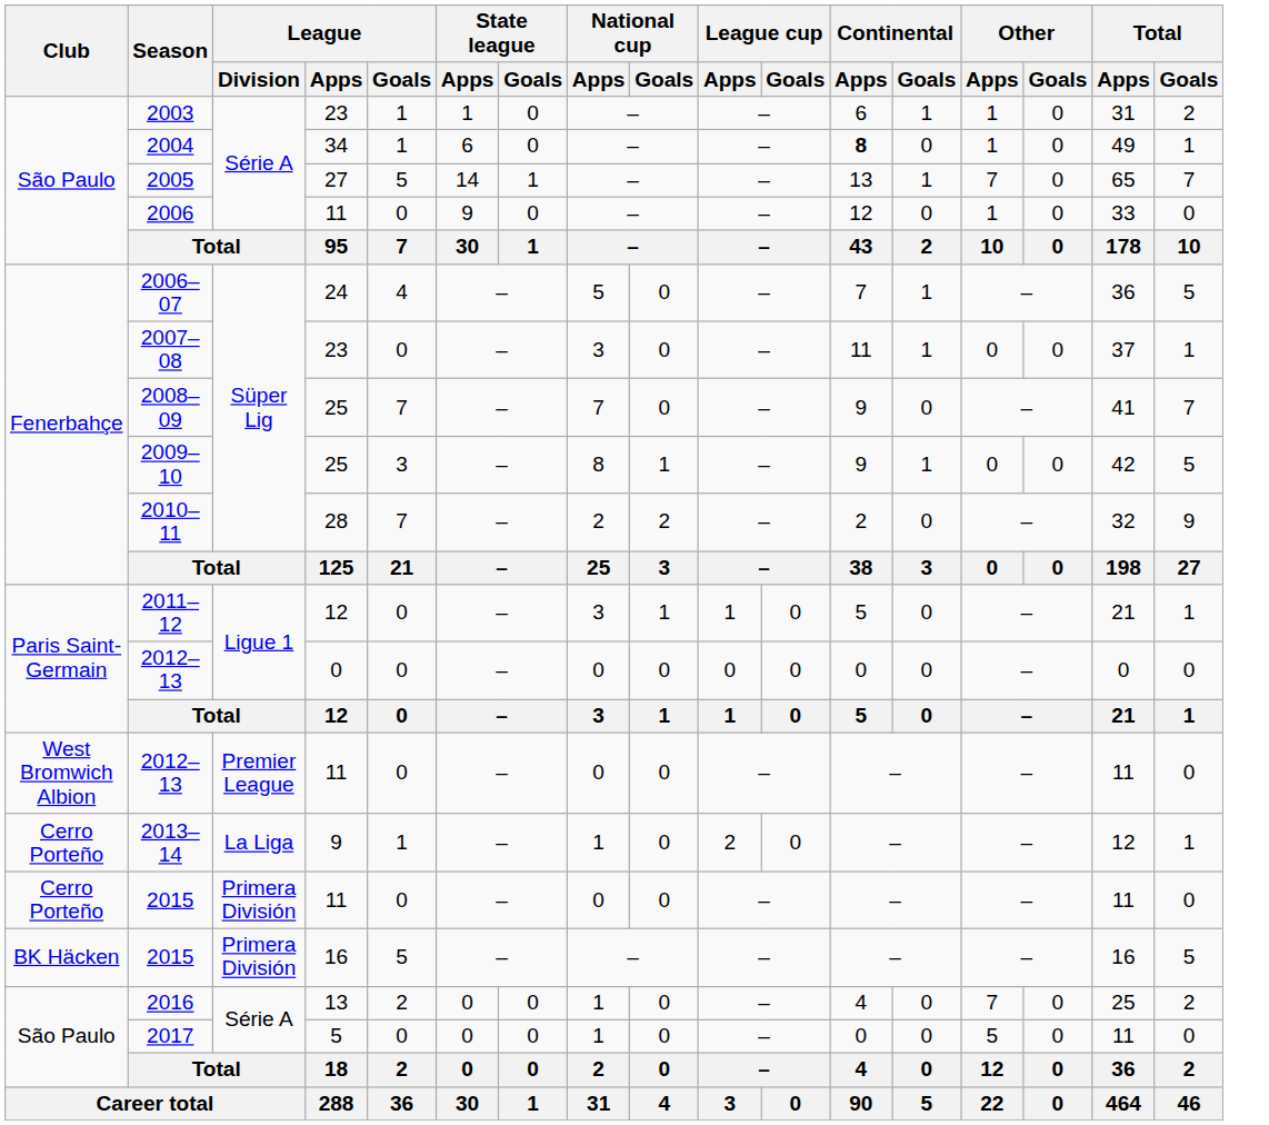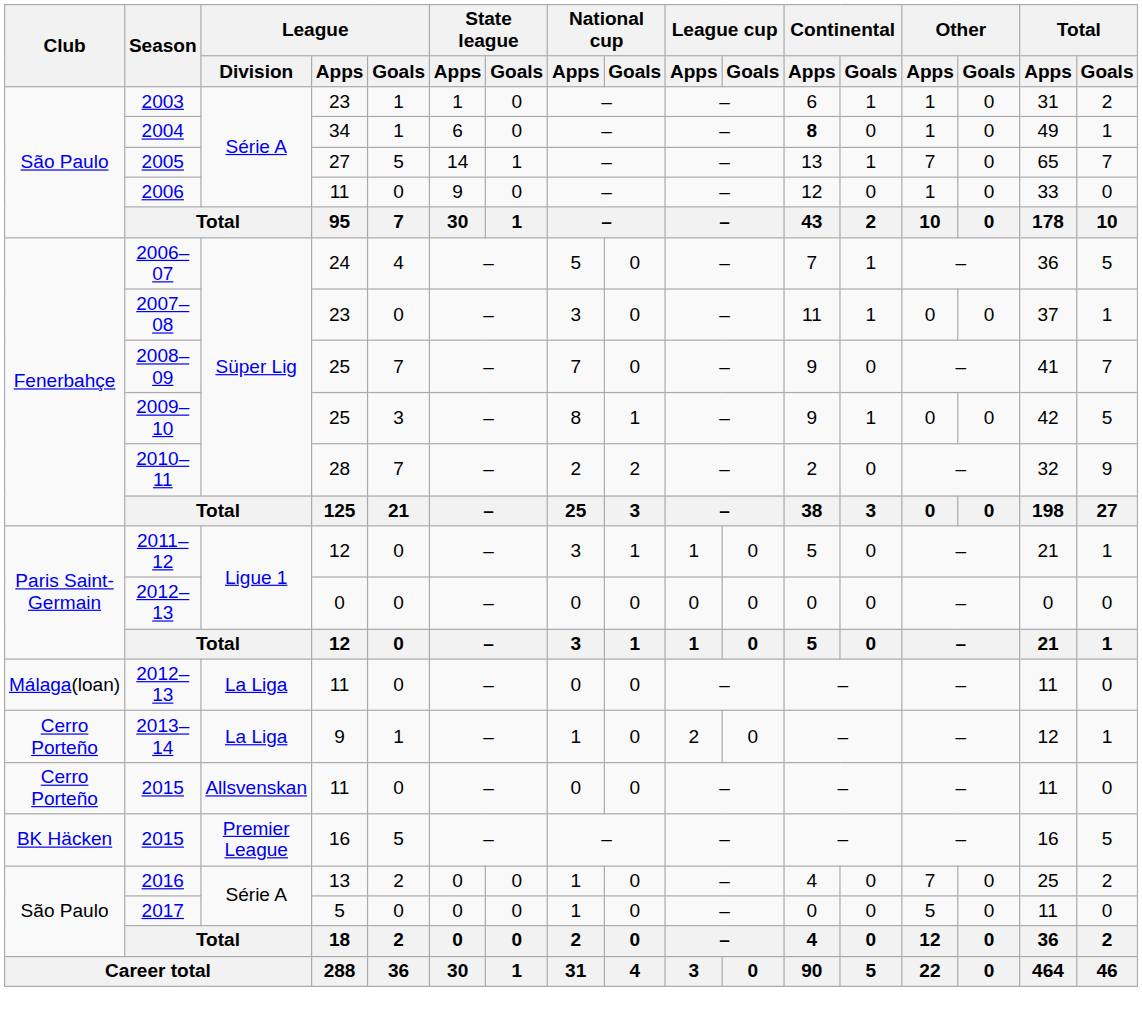 <table class="wikitable" style="text-align:center">
 <tr>
 <th rowspan="2">Club</th>
 <th rowspan="2">Season</th>
 <th colspan="3">League</th>
 <th colspan="2">State league</th>
 <th colspan="2">National cup</th>
 <th colspan="2">League cup</th>
 <th colspan="2">Continental</th>
 <th colspan="2">Other</th>
 <th colspan="2">Total</th>
 </tr>
 <tr>
 <th>Division</th>
 <th>Apps</th>
 <th>Goals</th>
 <th>Apps</th>
 <th>Goals</th>
 <th>Apps</th>
 <th>Goals</th>
 <th>Apps</th>
 <th>Goals</th>
 <th>Apps</th>
 <th>Goals</th>
 <th>Apps</th>
 <th>Goals</th>
 <th>Apps</th>
 <th>Goals</th>
 </tr>
 <tr>
 <td rowspan="5"><a href='#'>São Paulo</a></td>
 <td><a href='#'>2003</a></td>
 <td rowspan="4"><a href='#'>Série A</a></td>
 <td>23</td>
 <td>1</td>
 <td>1</td>
 <td>0</td>
 <td colspan="2">–</td>
 <td colspan="2">–</td>
 <td>6</td>
 <td>1</td>
 <td>1</td>
 <td>0</td>
 <td>31</td>
 <td>2</td>
 </tr>
 <tr>
 <td><a href='#'>2004</a></td>
 <td>34</td>
 <td>1</td>
 <td>6</td>
 <td>0</td>
 <td colspan="2">–</td>
 <td colspan="2">–</td>
 <td><strong>8</strong></td>
 <td>0</td>
 <td>1</td>
 <td>0</td>
 <td>49</td>
 <td>1</td>
 </tr>
 <tr>
 <td><a href='#'>2005</a></td>
 <td>27</td>
 <td>5</td>
 <td>14</td>
 <td>1</td>
 <td colspan="2">–</td>
 <td colspan="2">–</td>
 <td>13</td>
 <td>1</td>
 <td>7</td>
 <td>0</td>
 <td>65</td>
 <td>7</td>
 </tr>
 <tr>
 <td><a href='#'>2006</a></td>
 <td>11</td>
 <td>0</td>
 <td>9</td>
 <td>0</td>
 <td colspan="2">–</td>
 <td colspan="2">–</td>
 <td>12</td>
 <td>0</td>
 <td>1</td>
 <td>0</td>
 <td>33</td>
 <td>0</td>
 </tr>
 <tr>
 <th colspan="2">Total</th>
 <th>95</th>
 <th>7</th>
 <th>30</th>
 <th>1</th>
 <th colspan="2">–</th>
 <th colspan="2">–</th>
 <th>43</th>
 <th>2</th>
 <th>10</th>
 <th>0</th>
 <th>178</th>
 <th>10</th>
 </tr>
 <tr>
 <td rowspan="6"><a href='#'>Fenerbahçe</a></td>
 <td><a href='#'>2006–07</a></td>
 <td rowspan="5"><a href='#'>Süper Lig</a></td>
 <td>24</td>
 <td>4</td>
 <td colspan="2">–</td>
 <td>5</td>
 <td>0</td>
 <td colspan="2">–</td>
 <td>7</td>
 <td>1</td>
 <td colspan="2">–</td>
 <td>36</td>
 <td>5</td>
 </tr>
 <tr>
 <td><a href='#'>2007–08</a></td>
 <td>23</td>
 <td>0</td>
 <td colspan="2">–</td>
 <td>3</td>
 <td>0</td>
 <td colspan="2">–</td>
 <td>11</td>
 <td>1</td>
 <td>0</td>
 <td>0</td>
 <td>37</td>
 <td>1</td>
 </tr>
 <tr>
 <td><a href='#'>2008–09</a></td>
 <td>25</td>
 <td>7</td>
 <td colspan="2">–</td>
 <td>7</td>
 <td>0</td>
 <td colspan="2">–</td>
 <td>9</td>
 <td>0</td>
 <td colspan="2">–</td>
 <td>41</td>
 <td>7</td>
 </tr>
 <tr>
 <td><a href='#'>2009–10</a></td>
 <td>25</td>
 <td>3</td>
 <td colspan="2">–</td>
 <td>8</td>
 <td>1</td>
 <td colspan="2">–</td>
 <td>9</td>
 <td>1</td>
 <td>0</td>
 <td>0</td>
 <td>42</td>
 <td>5</td>
 </tr>
 <tr>
 <td><a href='#'>2010–11</a></td>
 <td>28</td>
 <td>7</td>
 <td colspan="2">–</td>
 <td>2</td>
 <td>2</td>
 <td colspan="2">–</td>
 <td>2</td>
 <td>0</td>
 <td colspan="2">–</td>
 <td>32</td>
 <td>9</td>
 </tr>
 <tr>
 <th colspan="2">Total</th>
 <th>125</th>
 <th>21</th>
 <th colspan="2">–</th>
 <th>25</th>
 <th>3</th>
 <th colspan="2">–</th>
 <th>38</th>
 <th>3</th>
 <th>0</th>
 <th>0</th>
 <th>198</th>
 <th>27</th>
 </tr>
 <tr>
 <td rowspan="3"><a href='#'>Paris Saint-Germain</a></td>
 <td><a href='#'>2011–12</a></td>
 <td rowspan="2"><a href='#'>Ligue 1</a></td>
 <td>12</td>
 <td>0</td>
 <td colspan="2">–</td>
 <td>3</td>
 <td>1</td>
 <td>1</td>
 <td>0</td>
 <td>5</td>
 <td>0</td>
 <td colspan="2">–</td>
 <td>21</td>
 <td>1</td>
 </tr>
 <tr>
 <td><a href='#'>2012–13</a></td>
 <td>0</td>
 <td>0</td>
 <td colspan="2">–</td>
 <td>0</td>
 <td>0</td>
 <td>0</td>
 <td>0</td>
 <td>0</td>
 <td>0</td>
 <td colspan="2">–</td>
 <td>0</td>
 <td>0</td>
 </tr>
 <tr>
 <th colspan="2">Total</th>
 <th>12</th>
 <th>0</th>
 <th colspan="2">–</th>
 <th>3</th>
 <th>1</th>
 <th>1</th>
 <th>0</th>
 <th>5</th>
 <th>0</th>
 <th colspan="2">–</th>
 <th>21</th>
 <th>1</th>
 </tr>
 <tr>
-<td><a href='#'>West Bromwich Albion</a></td>
+<td><a href='#'>Málaga</a>(loan)</td>
 <td><a href='#'>2012–13</a></td>
-<td><a href='#'>Premier League</a></td>
+<td><a href='#'>La Liga</a></td>
 <td>11</td>
 <td>0</td>
 <td colspan="2">–</td>
 <td>0</td>
 <td>0</td>
 <td colspan="2">–</td>
 <td colspan="2">–</td>
 <td colspan="2">–</td>
 <td>11</td>
 <td>0</td>
 </tr>
 <tr>
 <td><a href='#'>Cerro Porteño</a></td>
 <td><a href='#'>2013–14</a></td>
 <td><a href='#'>La Liga</a></td>
 <td>9</td>
 <td>1</td>
 <td colspan="2">–</td>
 <td>1</td>
 <td>0</td>
 <td>2</td>
 <td>0</td>
 <td colspan="2">–</td>
 <td colspan="2">–</td>
 <td>12</td>
 <td>1</td>
 </tr>
 <tr>
 <td><a href='#'>Cerro Porteño</a></td>
 <td><a href='#'>2015</a></td>
-<td><a href='#'>Primera División</a></td>
+<td><a href='#'>Allsvenskan</a></td>
 <td>11</td>
 <td>0</td>
 <td colspan="2">–</td>
 <td>0</td>
 <td>0</td>
 <td colspan="2">–</td>
 <td colspan="2">–</td>
 <td colspan="2">–</td>
 <td>11</td>
 <td>0</td>
 </tr>
 <tr>
 <td><a href='#'>BK Häcken</a></td>
 <td><a href='#'>2015</a></td>
-<td><a href='#'>Primera División</a></td>
+<td><a href='#'>Premier League</a></td>
 <td>16</td>
 <td>5</td>
 <td colspan="2">–</td>
 <td colspan="2">–</td>
 <td colspan="2">–</td>
 <td colspan="2">–</td>
 <td colspan="2">–</td>
 <td>16</td>
 <td>5</td>
 </tr>
 <tr>
 <td rowspan="3">São Paulo</td>
 <td><a href='#'>2016</a></td>
 <td rowspan="2">Série A</td>
 <td>13</td>
 <td>2</td>
 <td>0</td>
 <td>0</td>
 <td>1</td>
 <td>0</td>
 <td colspan="2">–</td>
 <td>4</td>
 <td>0</td>
 <td>7</td>
 <td>0</td>
 <td>25</td>
 <td>2</td>
 </tr>
 <tr>
 <td><a href='#'>2017</a></td>
 <td>5</td>
 <td>0</td>
 <td>0</td>
 <td>0</td>
 <td>1</td>
 <td>0</td>
 <td colspan="2">–</td>
 <td>0</td>
 <td>0</td>
 <td>5</td>
 <td>0</td>
 <td>11</td>
 <td>0</td>
 </tr>
 <tr>
 <th colspan="2">Total</th>
 <th>18</th>
 <th>2</th>
 <th>0</th>
 <th>0</th>
 <th>2</th>
 <th>0</th>
 <th colspan="2">–</th>
 <th>4</th>
 <th>0</th>
 <th>12</th>
 <th>0</th>
 <th>36</th>
 <th>2</th>
 </tr>
 <tr>
 <th colspan="3">Career total</th>
 <th>288</th>
 <th>36</th>
 <th>30</th>
 <th>1</th>
 <th>31</th>
 <th>4</th>
 <th>3</th>
 <th>0</th>
 <th>90</th>
 <th>5</th>
 <th>22</th>
 <th>0</th>
 <th>464</th>
 <th>46</th>
 </tr>
 </table>
